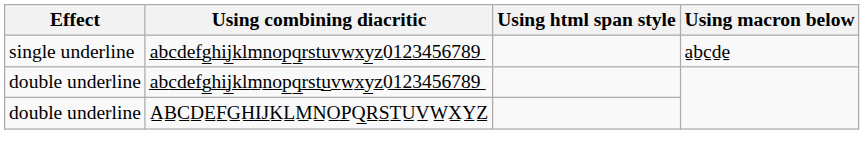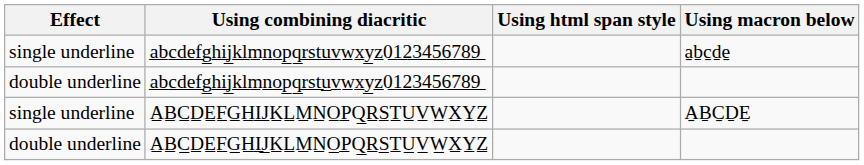 <table class="wikitable">
 <tr>
 <th>Effect</th>
 <th>Using combining diacritic</th>
 <th>Using html span style</th>
 <th>Using macron below</th>
 </tr>
 <tr>
 <td>single underline</td>
 <td>a̲b̲c̲d̲e̲f̲g̲h̲i̲j̲k̲l̲m̲n̲o̲p̲q̲r̲s̲t̲u̲v̲w̲x̲y̲z̲0̲1̲2̲3̲4̲5̲6̲7̲8̲9̲</td>
 <td></td>
 <td>a̱ḇc̱ḏe̱</td>
 </tr>
 <tr>
 <td>double underline</td>
 <td>a̲̲b̲̲c̲̲d̲̲e̲̲f̲̲g̲̲h̲̲i̲̲j̲̲k̲̲l̲̲m̲̲n̲̲o̲̲p̲̲q̲̲r̲̲s̲̲t̲̲u̲̲v̲̲w̲̲x̲̲y̲̲z̲̲0̲̲1̲̲2̲̲3̲̲4̲̲5̲̲6̲̲7̲̲8̲̲9̲̲</td>
 <td></td>
 </tr>
 <tr>
+<td>single underline</td>
+<td>A̲B̲C̲D̲E̲F̲G̲H̲I̲J̲K̲L̲M̲N̲O̲P̲Q̲R̲S̲T̲U̲V̲W̲X̲Y̲Z̲</td>
+<td></td>
+<td>A̱ḆC̱ḎE̱   </td>
+</tr>
+<tr>
 <td>double underline</td>
 <td>A̲̲B̲̲C̲̲D̲̲E̲̲F̲̲G̲̲H̲̲I̲̲J̲̲K̲̲L̲̲M̲̲N̲̲O̲̲P̲̲Q̲̲R̲̲S̲̲T̲̲U̲̲V̲̲W̲̲X̲̲Y̲̲Z̲̲</td>
 <td></td>
 </tr>
 </table>
